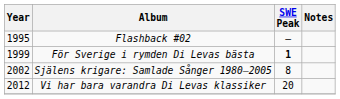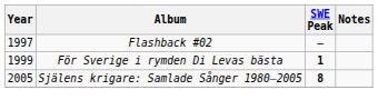 <table class="wikitable" style="text-align:center;">
 <tr>
 <th>Year</th>
 <th>Album</th>
 <th><a href='#'>SWE</a><br>Peak</th>
 <th>Notes</th>
 </tr>
 <tr>
-<td>1995</td>
+<td>1997</td>
 <td><em>Flashback #02</em></td>
 <td>–</td>
 <td></td>
 </tr>
 <tr>
 <td>1999</td>
 <td><em>För Sverige i rymden Di Levas bästa</em></td>
 <td><strong>1</strong></td>
 <td></td>
 </tr>
 <tr>
-<td>2002</td>
+<td>2005</td>
 <td><em>Själens krigare: Samlade Sånger 1980–2005</em></td>
-<td>8</td>
-<td></td>
-</tr>
-<tr>
-<td>2012</td>
-<td><em>Vi har bara varandra Di Levas klassiker</em></td>
-<td>20</td>
+<td><strong>8</strong></td>
 <td></td>
 </tr>
 <tr>
 </tr>
 </table>
